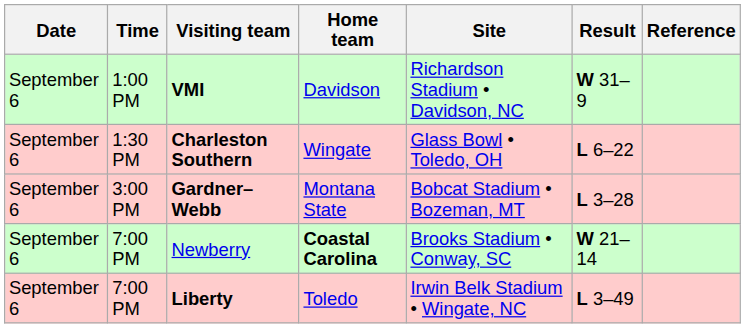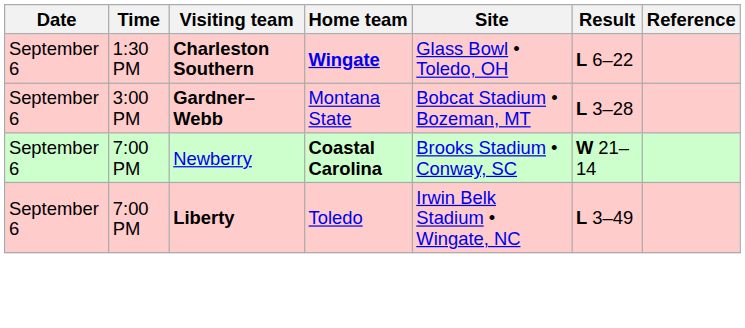 <table class="wikitable" style="font-size:95%;">
 <tr>
 <th>Date</th>
 <th>Time</th>
 <th>Visiting team</th>
 <th>Home team</th>
 <th>Site</th>
 <th>Result</th>
 <th class="unsortable">Reference</th>
 </tr>
-<tr bgcolor=ccffcc>
-<td>September 6</td>
-<td>1:00 PM</td>
-<td><strong>VMI</strong></td>
-<td><a href='#'>Davidson</a></td>
-<td><a href='#'>Richardson Stadium</a> • <a href='#'>Davidson, NC</a></td>
-<td><strong>W</strong> 31–9</td>
-<td></td>
-</tr>
 <tr bgcolor=ffcccc>
 <td>September 6</td>
 <td>1:30 PM</td>
 <td><strong>Charleston Southern</strong></td>
-<td><a href='#'>Wingate</a></td>
+<td><strong><a href='#'>Wingate</a></strong></td>
 <td><a href='#'>Glass Bowl</a> • <a href='#'>Toledo, OH</a></td>
 <td><strong>L</strong> 6–22</td>
 <td></td>
 </tr>
 <tr bgcolor=ffcccc>
 <td>September 6</td>
 <td>3:00 PM</td>
 <td><strong>Gardner–Webb</strong></td>
 <td><a href='#'>Montana State</a></td>
 <td><a href='#'>Bobcat Stadium</a> • <a href='#'>Bozeman, MT</a></td>
 <td><strong>L</strong> 3–28</td>
 <td></td>
 </tr>
 <tr bgcolor=ccffcc>
 <td>September 6</td>
 <td>7:00 PM</td>
 <td><a href='#'>Newberry</a></td>
 <td><strong>Coastal Carolina</strong></td>
 <td><a href='#'>Brooks Stadium</a> • <a href='#'>Conway, SC</a></td>
 <td><strong>W</strong> 21–14</td>
 <td></td>
 </tr>
 <tr bgcolor=ffcccc>
 <td>September 6</td>
 <td>7:00 PM</td>
 <td><strong>Liberty</strong></td>
 <td><a href='#'>Toledo</a></td>
 <td><a href='#'>Irwin Belk Stadium</a> • <a href='#'>Wingate, NC</a></td>
 <td><strong>L</strong> 3–49</td>
 <td></td>
 </tr>
 </table>
